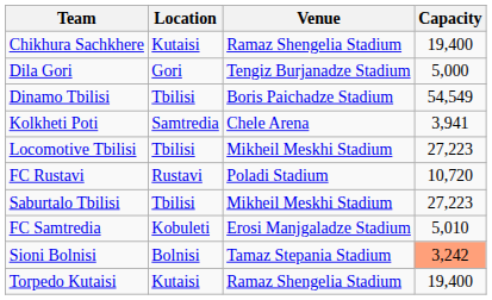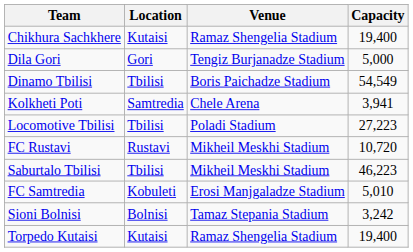 <table class="wikitable sortable" border="1">
 <tr>
 <th>Team</th>
 <th>Location</th>
 <th>Venue</th>
 <th>Capacity</th>
 </tr>
 <tr>
 <td><a href='#'>Chikhura Sachkhere</a></td>
 <td><a href='#'>Kutaisi</a></td>
 <td><a href='#'>Ramaz Shengelia Stadium</a></td>
 <td align="center">19,400</td>
 </tr>
 <tr>
 <td><a href='#'>Dila Gori</a></td>
 <td><a href='#'>Gori</a></td>
 <td><a href='#'>Tengiz Burjanadze Stadium</a></td>
 <td align="center">5,000</td>
 </tr>
 <tr>
 <td><a href='#'>Dinamo Tbilisi</a></td>
 <td><a href='#'>Tbilisi</a></td>
 <td><a href='#'>Boris Paichadze Stadium</a></td>
 <td align="center">54,549</td>
 </tr>
 <tr>
 <td><a href='#'>Kolkheti Poti</a></td>
 <td><a href='#'>Samtredia</a></td>
 <td><a href='#'>Chele Arena</a></td>
 <td align="center">3,941</td>
 </tr>
 <tr>
 <td><a href='#'>Locomotive Tbilisi</a></td>
 <td><a href='#'>Tbilisi</a></td>
-<td><a href='#'>Mikheil Meskhi Stadium</a></td>
+<td><a href='#'>Poladi Stadium</a></td>
 <td align="center">27,223</td>
 </tr>
 <tr>
 <td><a href='#'>FC Rustavi</a></td>
 <td><a href='#'>Rustavi</a></td>
-<td><a href='#'>Poladi Stadium</a></td>
+<td><a href='#'>Mikheil Meskhi Stadium</a></td>
 <td align="center">10,720</td>
 </tr>
 <tr>
 <td><a href='#'>Saburtalo Tbilisi</a></td>
 <td><a href='#'>Tbilisi</a></td>
 <td><a href='#'>Mikheil Meskhi Stadium</a></td>
-<td align="center">27,223</td>
+<td align="center">46,223</td>
 </tr>
 <tr>
 <td><a href='#'>FC Samtredia</a></td>
 <td><a href='#'>Kobuleti</a></td>
 <td><a href='#'>Erosi Manjgaladze Stadium</a></td>
 <td align="center">5,010</td>
 </tr>
 <tr>
 <td><a href='#'>Sioni Bolnisi</a></td>
 <td><a href='#'>Bolnisi</a></td>
 <td><a href='#'>Tamaz Stepania Stadium</a></td>
-<td align="center" style="background: lightsalmon;">3,242</td>
+<td align="center">3,242</td>
 </tr>
 <tr>
 <td><a href='#'>Torpedo Kutaisi</a></td>
 <td><a href='#'>Kutaisi</a></td>
 <td><a href='#'>Ramaz Shengelia Stadium</a></td>
 <td align="center">19,400</td>
 </tr>
 </table>
